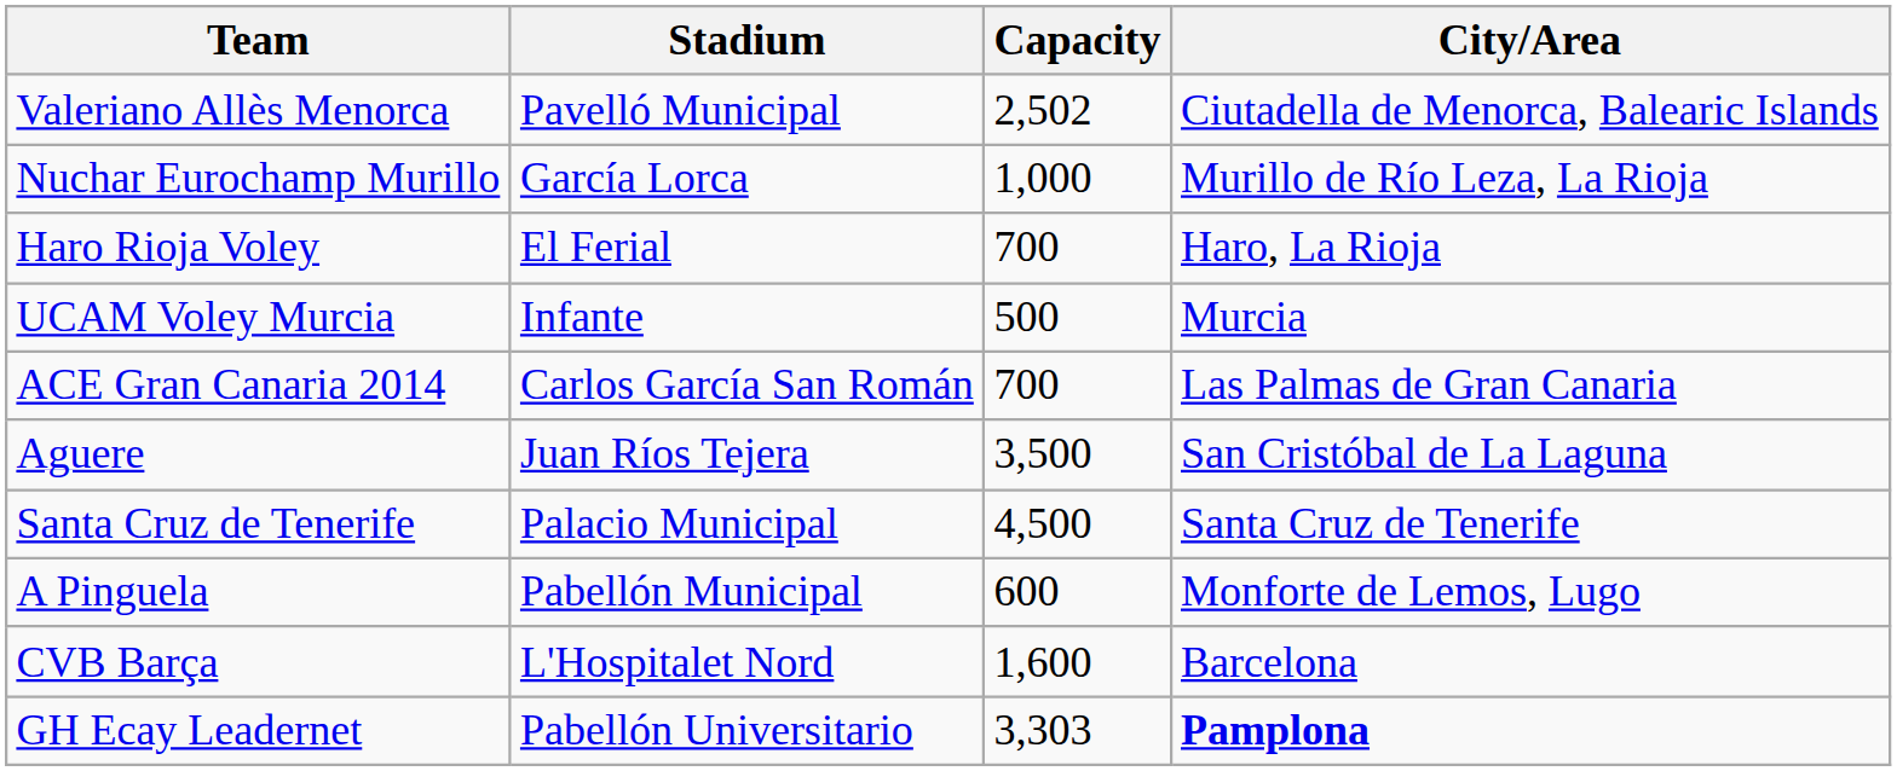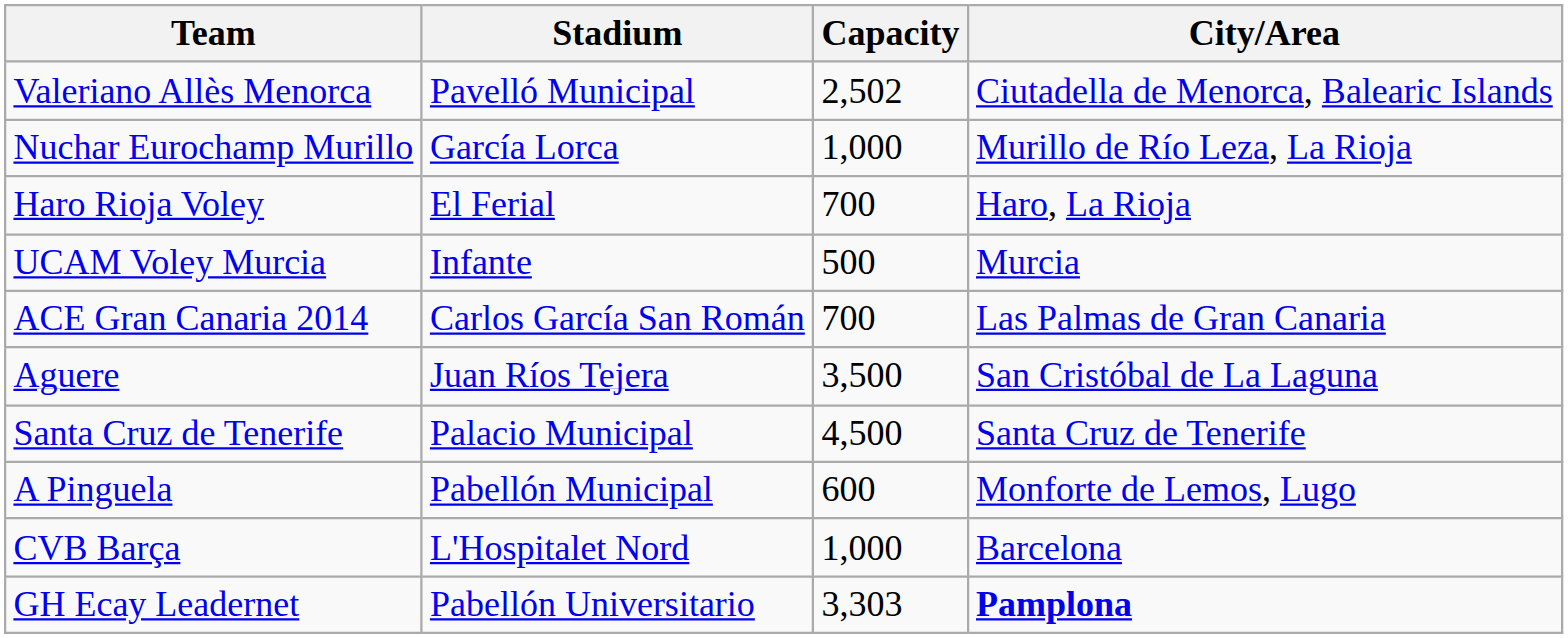 <table class="wikitable sortable">
 <tr>
 <th>Team</th>
 <th>Stadium</th>
 <th>Capacity</th>
 <th>City/Area</th>
 </tr>
 <tr>
 <td><a href='#'>Valeriano Allès Menorca</a></td>
 <td><a href='#'>Pavelló Municipal</a></td>
 <td>2,502</td>
 <td><a href='#'>Ciutadella de Menorca</a>, <a href='#'>Balearic Islands</a></td>
 </tr>
 <tr>
 <td><a href='#'>Nuchar Eurochamp Murillo</a></td>
 <td><a href='#'>García Lorca</a></td>
 <td>1,000</td>
 <td><a href='#'>Murillo de Río Leza</a>, <a href='#'>La Rioja</a></td>
 </tr>
 <tr>
 <td><a href='#'>Haro Rioja Voley</a></td>
 <td><a href='#'>El Ferial</a></td>
 <td>700</td>
 <td><a href='#'>Haro</a>, <a href='#'>La Rioja</a></td>
 </tr>
 <tr>
 <td><a href='#'>UCAM Voley Murcia</a></td>
 <td><a href='#'>Infante</a></td>
 <td>500</td>
 <td><a href='#'>Murcia</a></td>
 </tr>
 <tr>
 <td><a href='#'>ACE Gran Canaria 2014</a></td>
 <td><a href='#'>Carlos García San Román</a></td>
 <td>700</td>
 <td><a href='#'>Las Palmas de Gran Canaria</a></td>
 </tr>
 <tr>
 <td><a href='#'>Aguere</a></td>
 <td><a href='#'>Juan Ríos Tejera</a></td>
 <td>3,500</td>
 <td><a href='#'>San Cristóbal de La Laguna</a></td>
 </tr>
 <tr>
 <td><a href='#'>Santa Cruz de Tenerife</a></td>
 <td><a href='#'>Palacio Municipal</a></td>
 <td>4,500</td>
 <td><a href='#'>Santa Cruz de Tenerife</a></td>
 </tr>
 <tr>
 <td><a href='#'>A Pinguela</a></td>
 <td><a href='#'>Pabellón Municipal</a></td>
 <td>600</td>
 <td><a href='#'>Monforte de Lemos</a>, <a href='#'>Lugo</a></td>
 </tr>
 <tr>
 <td><a href='#'>CVB Barça</a></td>
 <td><a href='#'>L'Hospitalet Nord</a></td>
-<td>1,600</td>
+<td>1,000</td>
 <td><a href='#'>Barcelona</a></td>
 </tr>
 <tr>
 <td><a href='#'>GH Ecay Leadernet</a></td>
 <td><a href='#'>Pabellón Universitario</a></td>
 <td>3,303</td>
 <td><strong><a href='#'>Pamplona</a></strong></td>
 </tr>
 </table>
